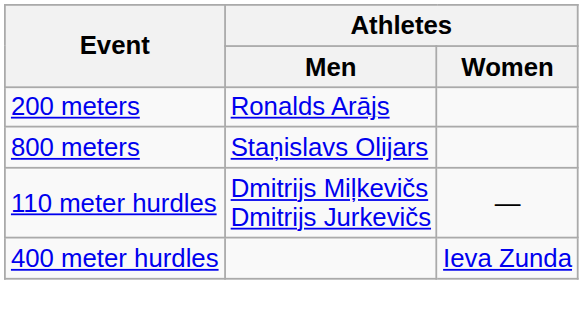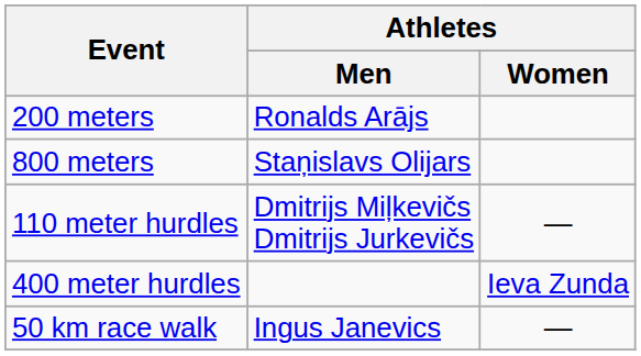 <table class=wikitable style="font-size:90%">
 <tr>
 <th rowspan=2>Event</th>
 <th colspan=2>Athletes</th>
 </tr>
 <tr>
 <th>Men</th>
 <th>Women</th>
 </tr>
 <tr>
 <td><a href='#'>200 meters</a></td>
 <td><a href='#'>Ronalds Arājs</a></td>
 <td></td>
 </tr>
 <tr>
 <td><a href='#'>800 meters</a></td>
 <td><a href='#'>Staņislavs Olijars</a></td>
 <td></td>
 </tr>
 <tr>
 <td><a href='#'>110 meter hurdles</a></td>
 <td><a href='#'>Dmitrijs Miļkevičs</a><br> <a href='#'>Dmitrijs Jurkevičs</a></td>
 <td align=center>—</td>
 </tr>
 <tr>
 <td><a href='#'>400 meter hurdles</a></td>
 <td></td>
 <td><a href='#'>Ieva Zunda</a></td>
 </tr>
+<tr>
+<td><a href='#'>50 km race walk</a></td>
+<td><a href='#'>Ingus Janevics</a></td>
+<td align=center>—</td>
+</tr>
 </table>
